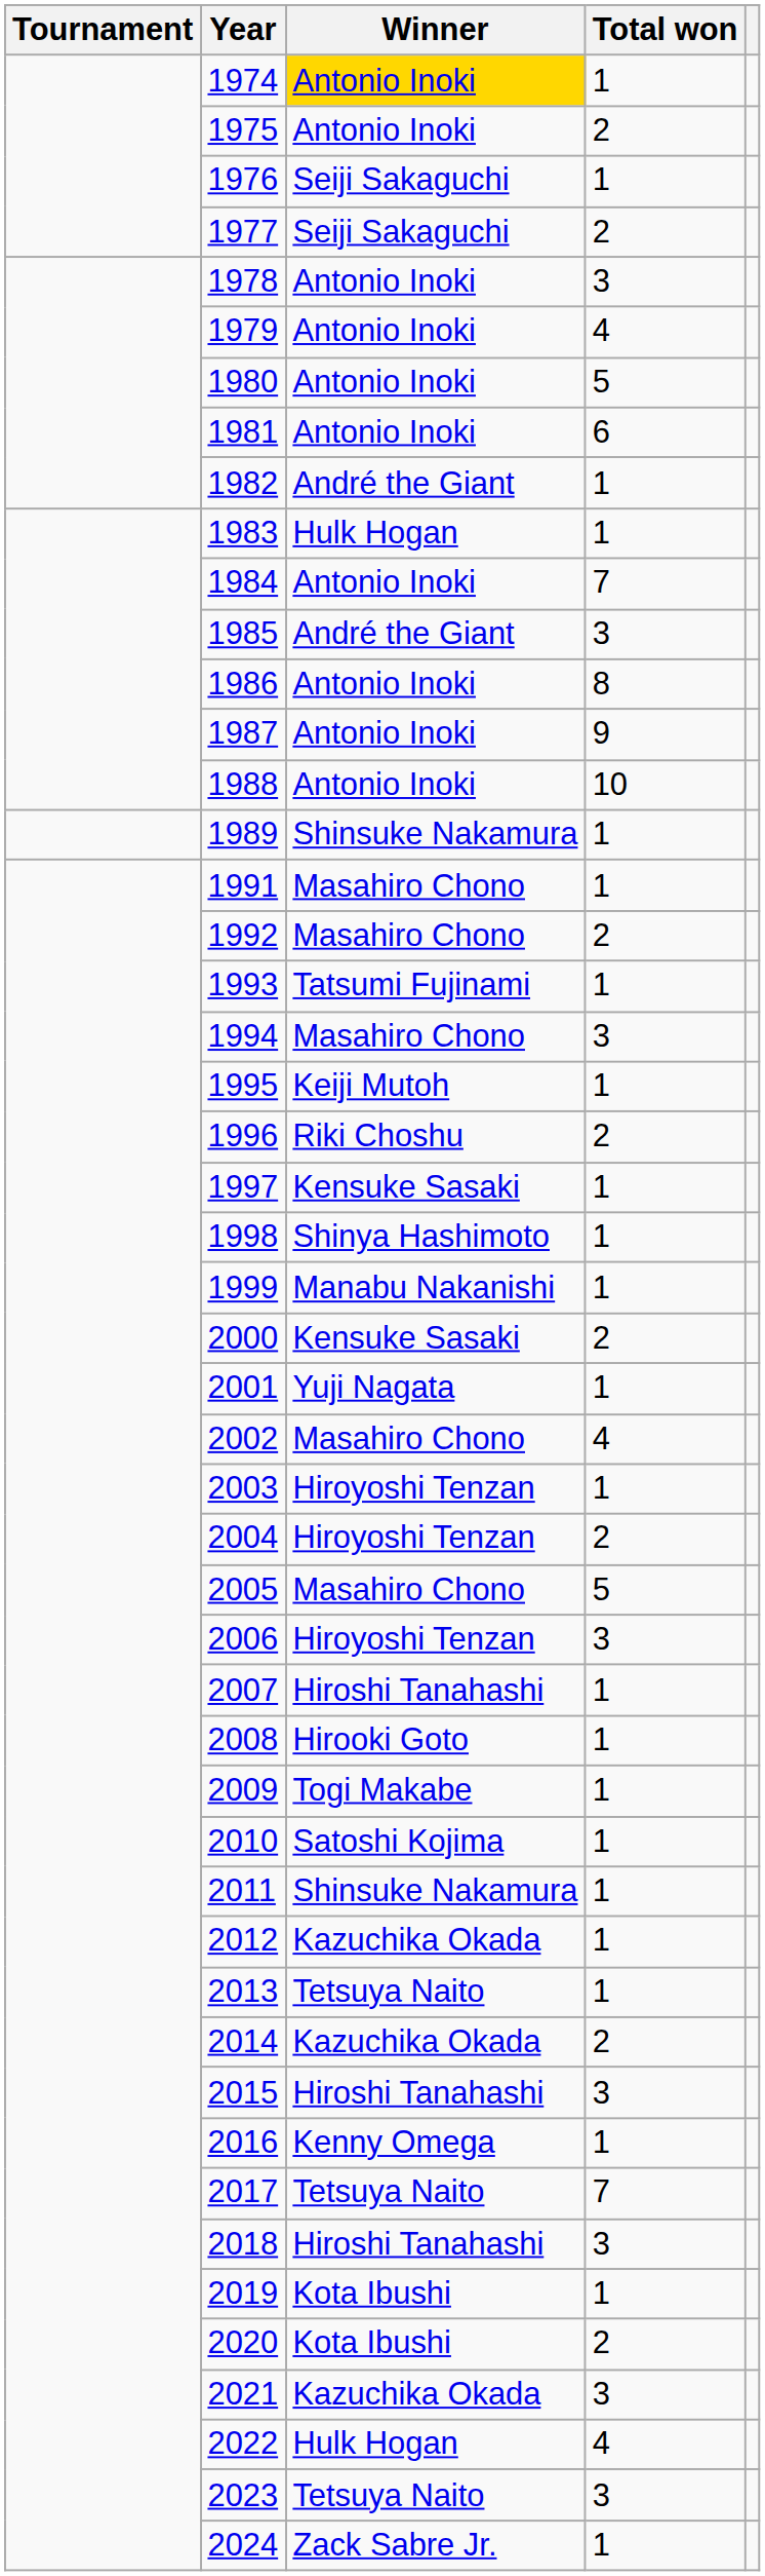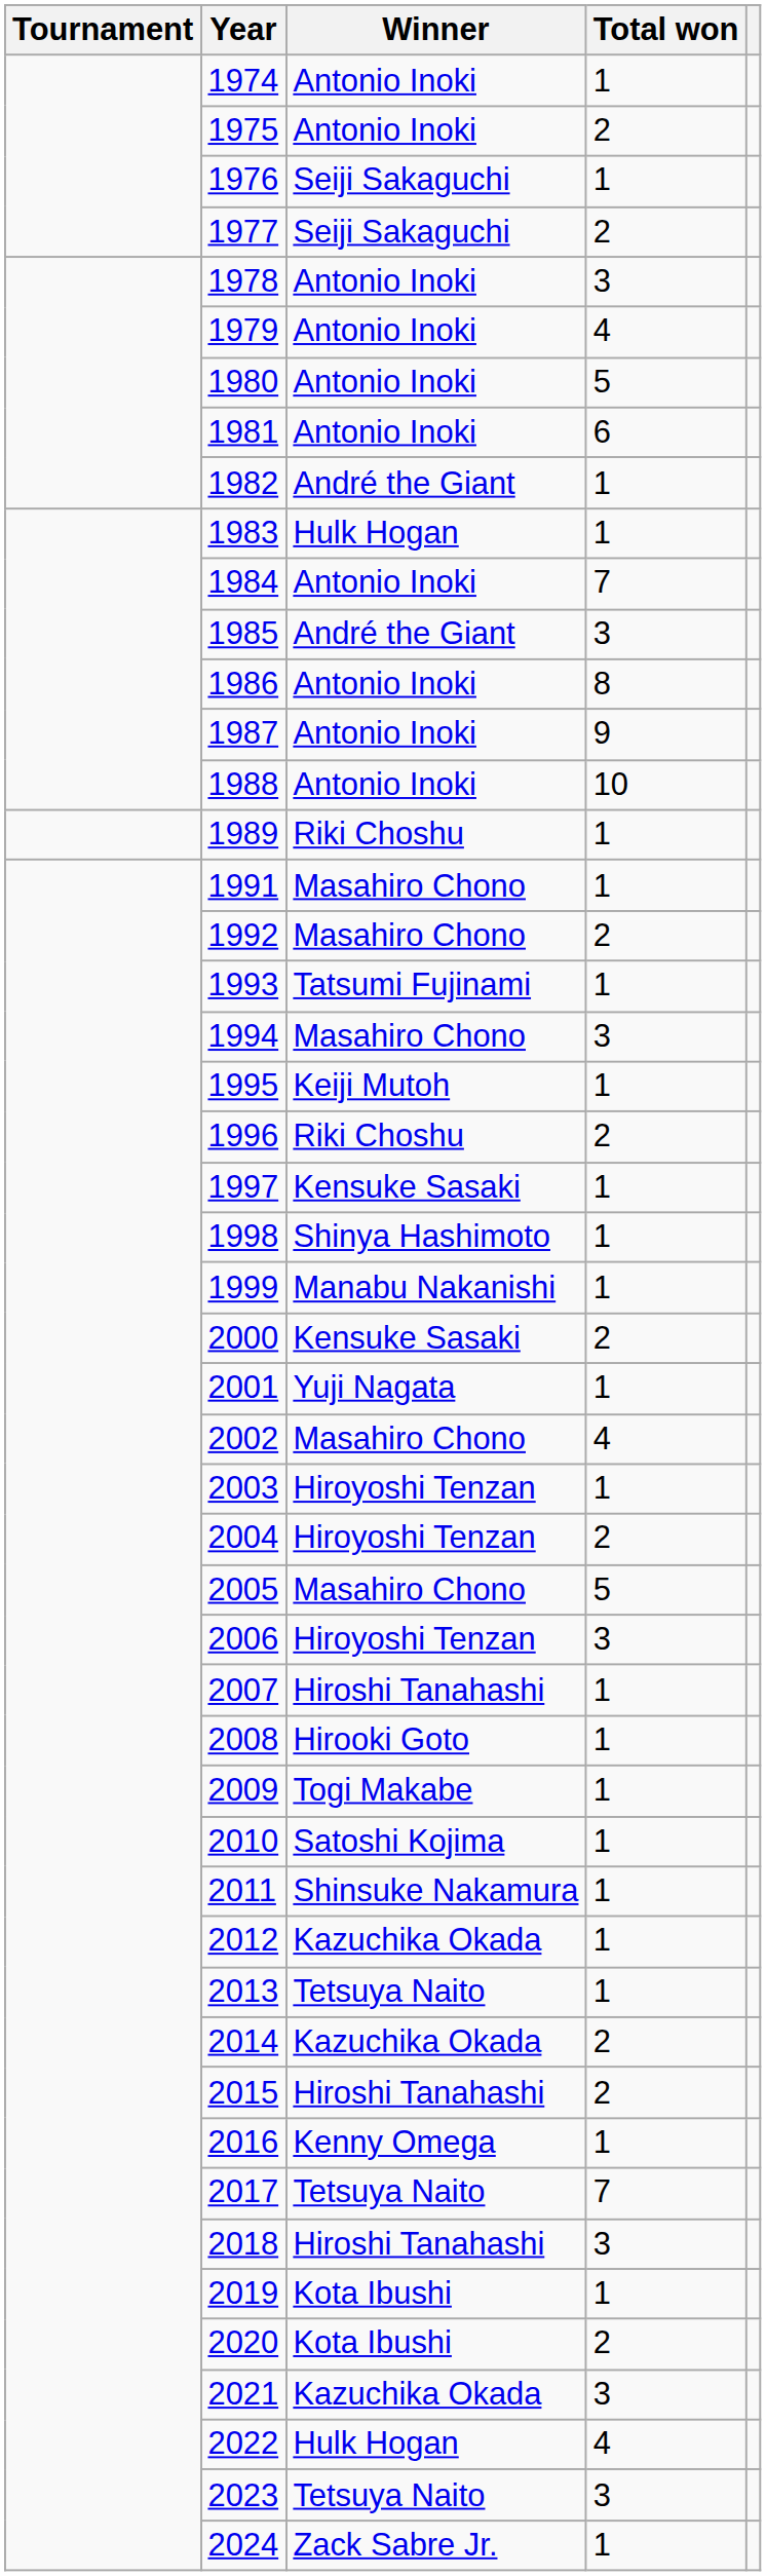 <table class="wikitable sortable">
 <tr>
 <th>Tournament</th>
 <th>Year</th>
 <th>Winner</th>
 <th>Total won</th>
 <th></th>
 </tr>
 <tr>
 <td rowspan="4"></td>
 <td><a href='#'>1974</a></td>
-<td style="background: gold;"><a href='#'>Antonio Inoki</a></td>
+<td><a href='#'>Antonio Inoki</a></td>
 <td>1</td>
 <td></td>
 </tr>
 <tr>
 <td><a href='#'>1975</a></td>
 <td><a href='#'>Antonio Inoki</a></td>
 <td>2</td>
 <td></td>
 </tr>
 <tr>
 <td><a href='#'>1976</a></td>
 <td><a href='#'>Seiji Sakaguchi</a></td>
 <td>1</td>
 <td></td>
 </tr>
 <tr>
 <td><a href='#'>1977</a></td>
 <td><a href='#'>Seiji Sakaguchi</a></td>
 <td>2</td>
 <td></td>
 </tr>
 <tr>
 <td rowspan="5"></td>
 <td><a href='#'>1978</a></td>
 <td><a href='#'>Antonio Inoki</a></td>
 <td>3</td>
 <td></td>
 </tr>
 <tr>
 <td><a href='#'>1979</a></td>
 <td><a href='#'>Antonio Inoki</a></td>
 <td>4</td>
 <td></td>
 </tr>
 <tr>
 <td><a href='#'>1980</a></td>
 <td><a href='#'>Antonio Inoki</a></td>
 <td>5</td>
 <td></td>
 </tr>
 <tr>
 <td><a href='#'>1981</a></td>
 <td><a href='#'>Antonio Inoki</a></td>
 <td>6</td>
 <td></td>
 </tr>
 <tr>
 <td><a href='#'>1982</a></td>
 <td><a href='#'>André the Giant</a></td>
 <td>1</td>
 <td></td>
 </tr>
 <tr>
 <td rowspan="6"></td>
 <td><a href='#'>1983</a></td>
 <td><a href='#'>Hulk Hogan</a></td>
 <td>1</td>
 <td></td>
 </tr>
 <tr>
 <td><a href='#'>1984</a></td>
 <td><a href='#'>Antonio Inoki</a></td>
 <td>7</td>
 <td></td>
 </tr>
 <tr>
 <td><a href='#'>1985</a></td>
 <td><a href='#'>André the Giant</a></td>
 <td>3</td>
 <td></td>
 </tr>
 <tr>
 <td><a href='#'>1986</a></td>
 <td><a href='#'>Antonio Inoki</a></td>
 <td>8</td>
 <td></td>
 </tr>
 <tr>
 <td><a href='#'>1987</a></td>
 <td><a href='#'>Antonio Inoki</a></td>
 <td>9</td>
 <td></td>
 </tr>
 <tr>
 <td><a href='#'>1988</a></td>
 <td><a href='#'>Antonio Inoki</a></td>
 <td>10</td>
 <td></td>
 </tr>
 <tr>
 <td></td>
 <td><a href='#'>1989</a></td>
-<td><a href='#'>Shinsuke Nakamura</a></td>
+<td><a href='#'>Riki Choshu</a></td>
 <td>1</td>
 <td></td>
 </tr>
 <tr>
 <td rowspan="34"></td>
 <td><a href='#'>1991</a></td>
 <td><a href='#'>Masahiro Chono</a></td>
 <td>1</td>
 <td></td>
 </tr>
 <tr>
 <td><a href='#'>1992</a></td>
 <td><a href='#'>Masahiro Chono</a></td>
 <td>2</td>
 <td></td>
 </tr>
 <tr>
 <td><a href='#'>1993</a></td>
 <td><a href='#'>Tatsumi Fujinami</a></td>
 <td>1</td>
 <td></td>
 </tr>
 <tr>
 <td><a href='#'>1994</a></td>
 <td><a href='#'>Masahiro Chono</a></td>
 <td>3</td>
 <td></td>
 </tr>
 <tr>
 <td><a href='#'>1995</a></td>
 <td><a href='#'>Keiji Mutoh</a></td>
 <td>1</td>
 <td></td>
 </tr>
 <tr>
 <td><a href='#'>1996</a></td>
 <td><a href='#'>Riki Choshu</a></td>
 <td>2</td>
 <td></td>
 </tr>
 <tr>
 <td><a href='#'>1997</a></td>
 <td><a href='#'>Kensuke Sasaki</a></td>
 <td>1</td>
 <td></td>
 </tr>
 <tr>
 <td><a href='#'>1998</a></td>
 <td><a href='#'>Shinya Hashimoto</a></td>
 <td>1</td>
 <td></td>
 </tr>
 <tr>
 <td><a href='#'>1999</a></td>
 <td><a href='#'>Manabu Nakanishi</a></td>
 <td>1</td>
 <td></td>
 </tr>
 <tr>
 <td><a href='#'>2000</a></td>
 <td><a href='#'>Kensuke Sasaki</a></td>
 <td>2</td>
 <td></td>
 </tr>
 <tr>
 <td><a href='#'>2001</a></td>
 <td><a href='#'>Yuji Nagata</a></td>
 <td>1</td>
 <td></td>
 </tr>
 <tr>
 <td><a href='#'>2002</a></td>
 <td><a href='#'>Masahiro Chono</a></td>
 <td>4</td>
 <td></td>
 </tr>
 <tr>
 <td><a href='#'>2003</a></td>
 <td><a href='#'>Hiroyoshi Tenzan</a></td>
 <td>1</td>
 <td></td>
 </tr>
 <tr>
 <td><a href='#'>2004</a></td>
 <td><a href='#'>Hiroyoshi Tenzan</a></td>
 <td>2</td>
 <td></td>
 </tr>
 <tr>
 <td><a href='#'>2005</a></td>
 <td><a href='#'>Masahiro Chono</a></td>
 <td>5</td>
 <td></td>
 </tr>
 <tr>
 <td><a href='#'>2006</a></td>
 <td><a href='#'>Hiroyoshi Tenzan</a></td>
 <td>3</td>
 <td></td>
 </tr>
 <tr>
 <td><a href='#'>2007</a></td>
 <td><a href='#'>Hiroshi Tanahashi</a></td>
 <td>1</td>
 <td></td>
 </tr>
 <tr>
 <td><a href='#'>2008</a></td>
 <td><a href='#'>Hirooki Goto</a></td>
 <td>1</td>
 <td></td>
 </tr>
 <tr>
 <td><a href='#'>2009</a></td>
 <td><a href='#'>Togi Makabe</a></td>
 <td>1</td>
 <td></td>
 </tr>
 <tr>
 <td><a href='#'>2010</a></td>
 <td><a href='#'>Satoshi Kojima</a></td>
 <td>1</td>
 <td></td>
 </tr>
 <tr>
 <td><a href='#'>2011</a></td>
 <td><a href='#'>Shinsuke Nakamura</a></td>
 <td>1</td>
 <td></td>
 </tr>
 <tr>
 <td><a href='#'>2012</a></td>
 <td><a href='#'>Kazuchika Okada</a></td>
 <td>1</td>
 <td></td>
 </tr>
 <tr>
 <td><a href='#'>2013</a></td>
 <td><a href='#'>Tetsuya Naito</a></td>
 <td>1</td>
 <td></td>
 </tr>
 <tr>
 <td><a href='#'>2014</a></td>
 <td><a href='#'>Kazuchika Okada</a></td>
 <td>2</td>
 <td></td>
 </tr>
 <tr>
 <td><a href='#'>2015</a></td>
 <td><a href='#'>Hiroshi Tanahashi</a></td>
-<td>3</td>
+<td>2</td>
 <td></td>
 </tr>
 <tr>
 <td><a href='#'>2016</a></td>
 <td><a href='#'>Kenny Omega</a></td>
 <td>1</td>
 <td></td>
 </tr>
 <tr>
 <td><a href='#'>2017</a></td>
 <td><a href='#'>Tetsuya Naito</a></td>
 <td>7</td>
 <td></td>
 </tr>
 <tr>
 <td><a href='#'>2018</a></td>
 <td><a href='#'>Hiroshi Tanahashi</a></td>
 <td>3</td>
 <td></td>
 </tr>
 <tr>
 <td><a href='#'>2019</a></td>
 <td><a href='#'>Kota Ibushi</a></td>
 <td>1</td>
 <td></td>
 </tr>
 <tr>
 <td><a href='#'>2020</a></td>
 <td><a href='#'>Kota Ibushi</a></td>
 <td>2</td>
 <td></td>
 </tr>
 <tr>
 <td><a href='#'>2021</a></td>
 <td><a href='#'>Kazuchika Okada</a></td>
 <td>3</td>
 <td></td>
 </tr>
 <tr>
 <td><a href='#'>2022</a></td>
 <td><a href='#'>Hulk Hogan</a></td>
 <td>4</td>
 <td></td>
 </tr>
 <tr>
 <td><a href='#'>2023</a></td>
 <td><a href='#'>Tetsuya Naito</a></td>
 <td>3</td>
 <td></td>
 </tr>
 <tr>
 <td><a href='#'>2024</a></td>
 <td><a href='#'>Zack Sabre Jr.</a></td>
 <td>1</td>
 <td></td>
 </tr>
 </table>
